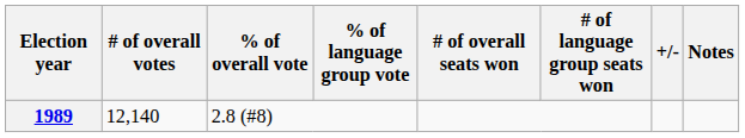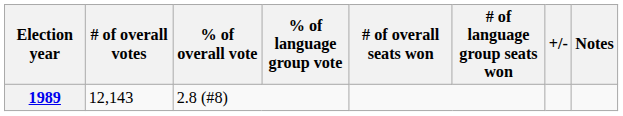 <table class=wikitable>
 <tr>
 <th>Election year</th>
 <th># of overall votes</th>
 <th>% of overall vote</th>
 <th>% of language<br>group vote</th>
 <th># of overall seats won</th>
 <th># of language<br>group seats won</th>
 <th>+/-</th>
 <th>Notes</th>
 </tr>
 <tr>
 <th><a href='#'>1989</a></th>
-<td>12,140</td>
+<td>12,143</td>
 <td colspan=2>2.8 (#8)</td>
 <td colspan=2></td>
 <td></td>
 <td></td>
 </tr>
 </table>
